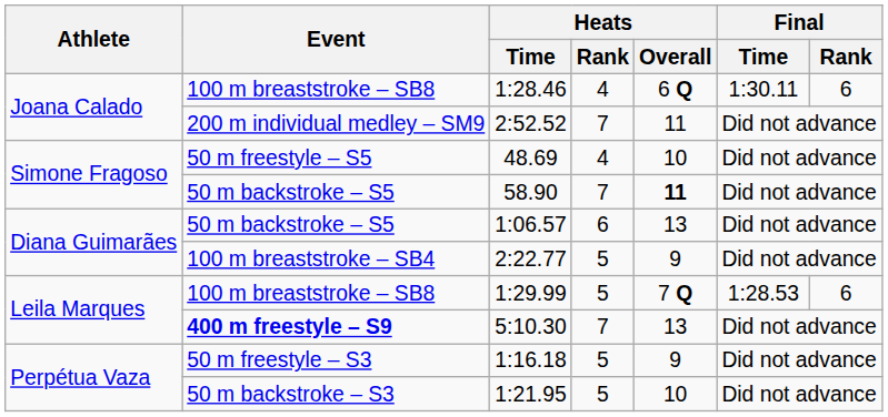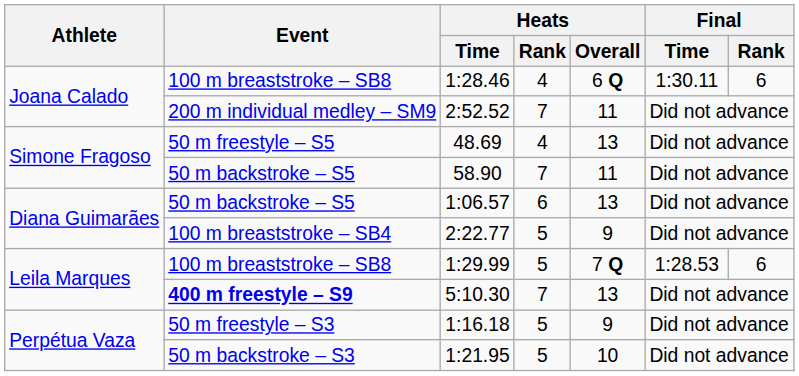 <table class="wikitable" style="font-size:90%;">
 <tr>
 <th rowspan="2">Athlete</th>
 <th rowspan="2">Event</th>
 <th colspan="3">Heats</th>
 <th colspan="2">Final</th>
 </tr>
 <tr>
 <th>Time</th>
 <th>Rank</th>
 <th>Overall</th>
 <th>Time</th>
 <th>Rank</th>
 </tr>
 <tr>
 <td rowspan="2"><a href='#'>Joana Calado</a></td>
 <td><a href='#'>100 m breaststroke – SB8</a></td>
 <td align="center">1:28.46</td>
 <td align="center">4</td>
 <td align="center">6 <strong>Q</strong></td>
 <td align="center">1:30.11</td>
 <td align="center">6</td>
 </tr>
 <tr>
 <td><a href='#'>200 m individual medley – SM9</a></td>
 <td align="center">2:52.52</td>
 <td align="center">7</td>
 <td align="center">11</td>
 <td colspan="2" align="center">Did not advance</td>
 </tr>
 <tr>
 <td rowspan="2"><a href='#'>Simone Fragoso</a></td>
 <td><a href='#'>50 m freestyle – S5</a></td>
 <td align="center">48.69</td>
 <td align="center">4</td>
-<td align="center">10</td>
+<td align="center">13</td>
 <td colspan="2" align="center">Did not advance</td>
 </tr>
 <tr>
 <td><a href='#'>50 m backstroke – S5</a></td>
 <td align="center">58.90</td>
 <td align="center">7</td>
-<td align="center"><strong>11</strong></td>
+<td align="center">11</td>
 <td colspan="2" align="center">Did not advance</td>
 </tr>
 <tr>
 <td rowspan="2"><a href='#'>Diana Guimarães</a></td>
 <td><a href='#'>50 m backstroke – S5</a></td>
 <td align="center">1:06.57</td>
 <td align="center">6</td>
 <td align="center">13</td>
 <td colspan="2">Did not advance</td>
 </tr>
 <tr>
 <td><a href='#'>100 m breaststroke – SB4</a></td>
 <td align="center">2:22.77</td>
 <td align="center">5</td>
 <td align="center">9</td>
 <td colspan="2" align="center">Did not advance</td>
 </tr>
 <tr>
 <td rowspan="2"><a href='#'>Leila Marques</a></td>
 <td><a href='#'>100 m breaststroke – SB8</a></td>
 <td align="center">1:29.99</td>
 <td align="center">5</td>
 <td align="center">7 <strong>Q</strong></td>
 <td align="center">1:28.53</td>
 <td align="center">6</td>
 </tr>
 <tr>
 <td><strong><a href='#'>400 m freestyle – S9</a></strong></td>
 <td align="center">5:10.30</td>
 <td align="center">7</td>
 <td align="center">13</td>
 <td colspan="2" align="center">Did not advance</td>
 </tr>
 <tr>
 <td rowspan="2"><a href='#'>Perpétua Vaza</a></td>
 <td><a href='#'>50 m freestyle – S3</a></td>
 <td align="center">1:16.18</td>
 <td align="center">5</td>
 <td align="center">9</td>
 <td colspan="2" align="center">Did not advance</td>
 </tr>
 <tr>
 <td><a href='#'>50 m backstroke – S3</a></td>
 <td align="center">1:21.95</td>
 <td align="center">5</td>
 <td align="center">10</td>
 <td colspan="2" align="center">Did not advance</td>
 </tr>
 </table>
